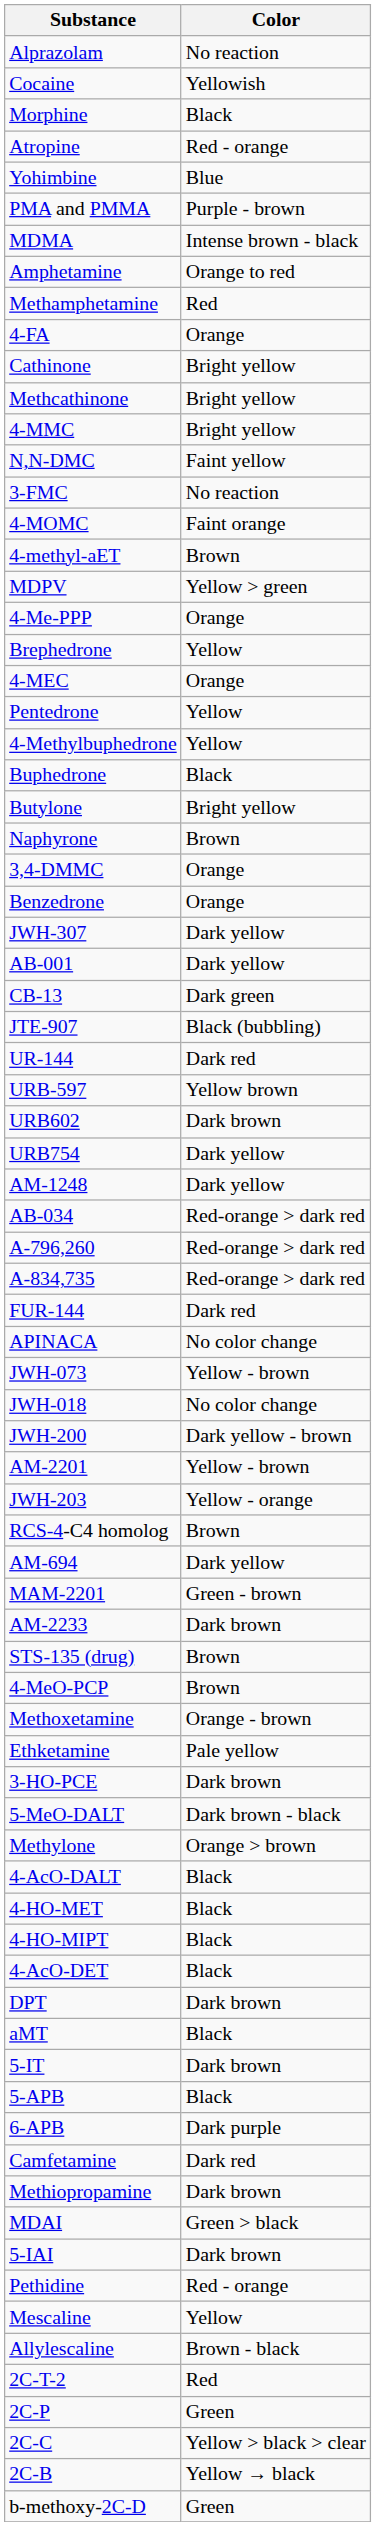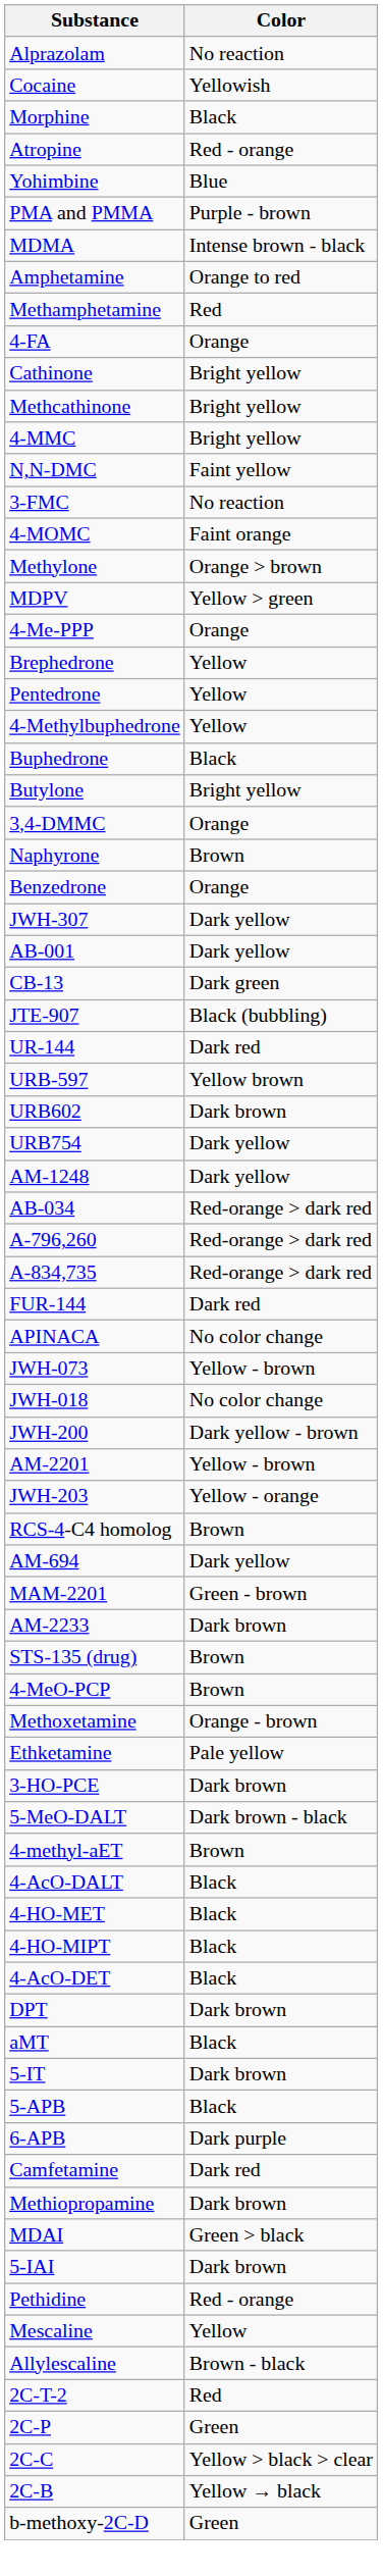 <table class="wikitable sortable">
 <tr>
 <th>Substance</th>
 <th>Color</th>
 </tr>
 <tr>
 <td><a href='#'>Alprazolam</a></td>
 <td>No reaction</td>
 </tr>
 <tr>
 <td><a href='#'>Cocaine</a></td>
 <td>Yellowish</td>
 </tr>
 <tr>
 <td><a href='#'>Morphine</a></td>
 <td>Black</td>
 </tr>
 <tr>
 <td><a href='#'>Atropine</a></td>
 <td>Red - orange</td>
 </tr>
 <tr>
 <td><a href='#'>Yohimbine</a></td>
 <td>Blue</td>
 </tr>
 <tr>
 <td><a href='#'>PMA</a> and <a href='#'>PMMA</a></td>
 <td>Purple - brown</td>
 </tr>
 <tr>
 <td><a href='#'>MDMA</a></td>
 <td>Intense brown - black</td>
 </tr>
 <tr>
 <td><a href='#'>Amphetamine</a></td>
 <td>Orange to red</td>
 </tr>
 <tr>
 <td><a href='#'>Methamphetamine</a></td>
 <td>Red</td>
 </tr>
 <tr>
 <td><a href='#'>4-FA</a></td>
 <td>Orange</td>
 </tr>
 <tr>
 <td><a href='#'>Cathinone</a></td>
 <td>Bright yellow</td>
 </tr>
 <tr>
 <td><a href='#'>Methcathinone</a></td>
 <td>Bright yellow</td>
 </tr>
 <tr>
 <td><a href='#'>4-MMC</a></td>
 <td>Bright yellow</td>
 </tr>
 <tr>
 <td><a href='#'>N,N-DMC</a></td>
 <td>Faint yellow</td>
 </tr>
 <tr>
 <td><a href='#'>3-FMC</a></td>
 <td>No reaction</td>
 </tr>
 <tr>
 <td><a href='#'>4-MOMC</a></td>
 <td>Faint orange</td>
 </tr>
 <tr>
-<td><a href='#'>4-methyl-aET</a></td>
-<td>Brown</td>
+<td><a href='#'>Methylone</a></td>
+<td>Orange > brown</td>
 </tr>
 <tr>
 <td><a href='#'>MDPV</a></td>
 <td>Yellow > green</td>
 </tr>
 <tr>
 <td><a href='#'>4-Me-PPP</a></td>
 <td>Orange</td>
 </tr>
 <tr>
 <td><a href='#'>Brephedrone</a></td>
 <td>Yellow</td>
-</tr>
-<tr>
-<td><a href='#'>4-MEC</a></td>
-<td>Orange</td>
 </tr>
 <tr>
 <td><a href='#'>Pentedrone</a></td>
 <td>Yellow</td>
 </tr>
 <tr>
 <td><a href='#'>4-Methylbuphedrone</a></td>
 <td>Yellow</td>
 </tr>
 <tr>
 <td><a href='#'>Buphedrone</a></td>
 <td>Black</td>
 </tr>
 <tr>
 <td><a href='#'>Butylone</a></td>
 <td>Bright yellow</td>
 </tr>
 <tr>
+<td><a href='#'>3,4-DMMC</a></td>
+<td>Orange</td>
+</tr>
+<tr>
 <td><a href='#'>Naphyrone</a></td>
 <td>Brown</td>
-</tr>
-<tr>
-<td><a href='#'>3,4-DMMC</a></td>
-<td>Orange</td>
 </tr>
 <tr>
 <td><a href='#'>Benzedrone</a></td>
 <td>Orange</td>
 </tr>
 <tr>
 <td><a href='#'>JWH-307</a></td>
 <td>Dark yellow</td>
 </tr>
 <tr>
 <td><a href='#'>AB-001</a></td>
 <td>Dark yellow</td>
 </tr>
 <tr>
 <td><a href='#'>CB-13</a></td>
 <td>Dark green</td>
 </tr>
 <tr>
 <td><a href='#'>JTE-907</a></td>
 <td>Black (bubbling)</td>
 </tr>
 <tr>
 <td><a href='#'>UR-144</a></td>
 <td>Dark red</td>
 </tr>
 <tr>
 <td><a href='#'>URB-597</a></td>
 <td>Yellow brown</td>
 </tr>
 <tr>
 <td><a href='#'>URB602</a></td>
 <td>Dark brown</td>
 </tr>
 <tr>
 <td><a href='#'>URB754</a></td>
 <td>Dark yellow</td>
 </tr>
 <tr>
 <td><a href='#'>AM-1248</a></td>
 <td>Dark yellow</td>
 </tr>
 <tr>
 <td><a href='#'>AB-034</a></td>
 <td>Red-orange > dark red</td>
 </tr>
 <tr>
 <td><a href='#'>A-796,260</a></td>
 <td>Red-orange > dark red</td>
 </tr>
 <tr>
 <td><a href='#'>A-834,735</a></td>
 <td>Red-orange > dark red</td>
 </tr>
 <tr>
 <td><a href='#'>FUR-144</a></td>
 <td>Dark red</td>
 </tr>
 <tr>
 <td><a href='#'>APINACA</a></td>
 <td>No color change</td>
 </tr>
 <tr>
 <td><a href='#'>JWH-073</a></td>
 <td>Yellow - brown</td>
 </tr>
 <tr>
 <td><a href='#'>JWH-018</a></td>
 <td>No color change</td>
 </tr>
 <tr>
 <td><a href='#'>JWH-200</a></td>
 <td>Dark yellow - brown</td>
 </tr>
 <tr>
 <td><a href='#'>AM-2201</a></td>
 <td>Yellow - brown</td>
 </tr>
 <tr>
 <td><a href='#'>JWH-203</a></td>
 <td>Yellow - orange</td>
 </tr>
 <tr>
 <td><a href='#'>RCS-4</a>-C4 homolog</td>
 <td>Brown</td>
 </tr>
 <tr>
 <td><a href='#'>AM-694</a></td>
 <td>Dark yellow</td>
 </tr>
 <tr>
 <td><a href='#'>MAM-2201</a></td>
 <td>Green - brown</td>
 </tr>
 <tr>
 <td><a href='#'>AM-2233</a></td>
 <td>Dark brown</td>
 </tr>
 <tr>
 <td><a href='#'>STS-135 (drug)</a></td>
 <td>Brown</td>
 </tr>
 <tr>
 <td><a href='#'>4-MeO-PCP</a></td>
 <td>Brown</td>
 </tr>
 <tr>
 <td><a href='#'>Methoxetamine</a></td>
 <td>Orange - brown</td>
 </tr>
 <tr>
 <td><a href='#'>Ethketamine</a></td>
 <td>Pale yellow</td>
 </tr>
 <tr>
 <td><a href='#'>3-HO-PCE</a></td>
 <td>Dark brown</td>
 </tr>
 <tr>
 <td><a href='#'>5-MeO-DALT</a></td>
 <td>Dark brown - black</td>
 </tr>
 <tr>
-<td><a href='#'>Methylone</a></td>
-<td>Orange > brown</td>
+<td><a href='#'>4-methyl-aET</a></td>
+<td>Brown</td>
 </tr>
 <tr>
 <td><a href='#'>4-AcO-DALT</a></td>
 <td>Black</td>
 </tr>
 <tr>
 <td><a href='#'>4-HO-MET</a></td>
 <td>Black</td>
 </tr>
 <tr>
 <td><a href='#'>4-HO-MIPT</a></td>
 <td>Black</td>
 </tr>
 <tr>
 <td><a href='#'>4-AcO-DET</a></td>
 <td>Black</td>
 </tr>
 <tr>
 <td><a href='#'>DPT</a></td>
 <td>Dark brown</td>
 </tr>
 <tr>
 <td><a href='#'>aMT</a></td>
 <td>Black</td>
 </tr>
 <tr>
 <td><a href='#'>5-IT</a></td>
 <td>Dark brown</td>
 </tr>
 <tr>
 <td><a href='#'>5-APB</a></td>
 <td>Black</td>
 </tr>
 <tr>
 <td><a href='#'>6-APB</a></td>
 <td>Dark purple</td>
 </tr>
 <tr>
 <td><a href='#'>Camfetamine</a></td>
 <td>Dark red</td>
 </tr>
 <tr>
 <td><a href='#'>Methiopropamine</a></td>
 <td>Dark brown</td>
 </tr>
 <tr>
 <td><a href='#'>MDAI</a></td>
 <td>Green > black</td>
 </tr>
 <tr>
 <td><a href='#'>5-IAI</a></td>
 <td>Dark brown</td>
 </tr>
 <tr>
 <td><a href='#'>Pethidine</a></td>
 <td>Red - orange</td>
 </tr>
 <tr>
 <td><a href='#'>Mescaline</a></td>
 <td>Yellow</td>
 </tr>
 <tr>
 <td><a href='#'>Allylescaline</a></td>
 <td>Brown - black</td>
 </tr>
 <tr>
 <td><a href='#'>2C-T-2</a></td>
 <td>Red</td>
 </tr>
 <tr>
 <td><a href='#'>2C-P</a></td>
 <td>Green</td>
 </tr>
 <tr>
 <td><a href='#'>2C-C</a></td>
 <td>Yellow > black > clear</td>
 </tr>
 <tr>
 <td><a href='#'>2C-B</a></td>
 <td>Yellow → black</td>
 </tr>
 <tr>
 <td>b-methoxy-<a href='#'>2C-D</a></td>
 <td>Green</td>
 </tr>
 </table>
